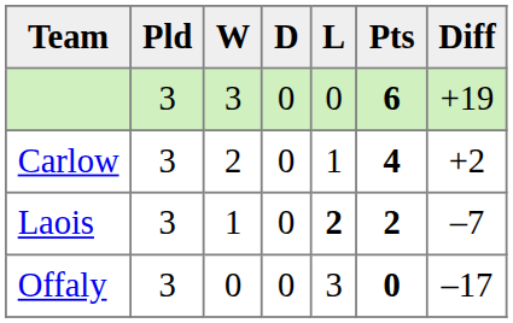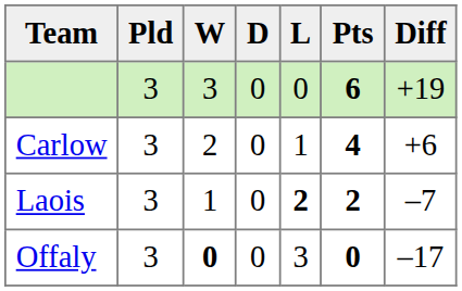 <table style=border-collapse:collapse border=1 cellspacing=0 cellpadding=5>
 <tr align=center bgcolor=#efefef>
 <th>Team</th>
 <th>Pld</th>
 <th>W</th>
 <th>D</th>
 <th>L</th>
 <th>Pts</th>
 <th>Diff</th>
 </tr>
 <tr align=center style="background:#D0F0C0;">
 <td style="text-align:left;"> </td>
 <td>3</td>
 <td>3</td>
 <td>0</td>
 <td>0</td>
 <td><strong>6</strong></td>
 <td>+19</td>
 </tr>
 <tr align=center style="background:#FFFFFF;">
 <td style="text-align:left;"> <a href='#'>Carlow</a></td>
 <td>3</td>
 <td>2</td>
 <td>0</td>
 <td>1</td>
 <td><strong>4</strong></td>
-<td>+2</td>
+<td>+6</td>
 </tr>
 <tr align=center style="background:#FFFFFF;">
 <td style="text-align:left;"> <a href='#'>Laois</a></td>
 <td>3</td>
 <td>1</td>
 <td>0</td>
 <td><strong>2</strong></td>
 <td><strong>2</strong></td>
 <td>–7</td>
 </tr>
 <tr align=center style="background:#FFFFFF;">
 <td style="text-align:left;"> <a href='#'>Offaly</a></td>
 <td>3</td>
-<td>0</td>
+<td><strong>0</strong></td>
 <td>0</td>
 <td>3</td>
 <td><strong>0</strong></td>
 <td>–17</td>
 </tr>
 </table>
